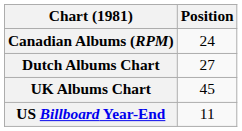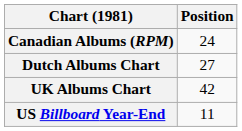 <table class="wikitable sortable plainrowheaders" style="text-align:center;">
 <tr>
 <th scope="col">Chart (1981)</th>
 <th scope="col">Position</th>
 </tr>
 <tr>
 <th scope="row">Canadian Albums (<em>RPM</em>)</th>
 <td>24</td>
 </tr>
 <tr>
 <th scope="row">Dutch Albums Chart</th>
 <td>27</td>
 </tr>
 <tr>
 <th scope="row">UK Albums Chart</th>
-<td>45</td>
+<td>42</td>
 </tr>
 <tr>
 <th scope="row">US <a href='#'><em>Billboard</em> Year-End</a></th>
 <td>11</td>
 </tr>
 </table>
